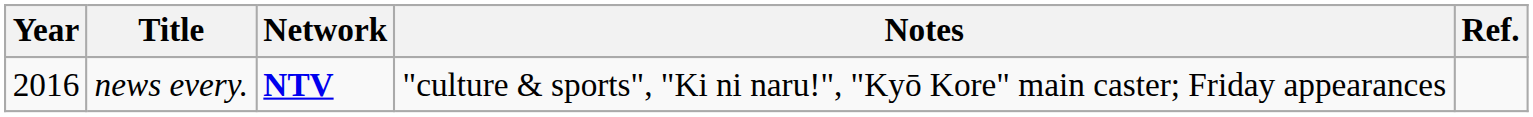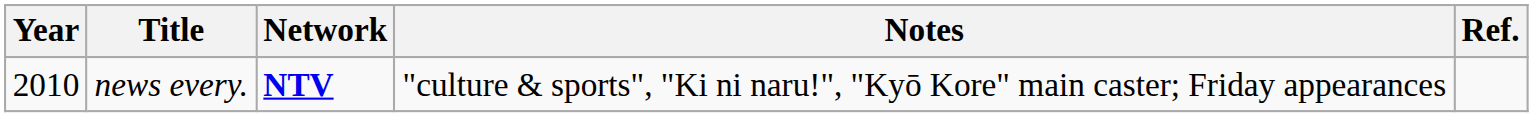 <table class="wikitable">
 <tr>
 <th>Year</th>
 <th>Title</th>
 <th>Network</th>
 <th>Notes</th>
 <th>Ref.</th>
 </tr>
 <tr>
-<td>2016</td>
+<td>2010</td>
 <td><em>news every.</em></td>
 <td><strong><a href='#'>NTV</a></strong></td>
 <td>"culture & sports", "Ki ni naru!", "Kyō Kore" main caster; Friday appearances</td>
 <td></td>
 </tr>
 </table>
